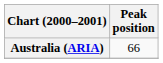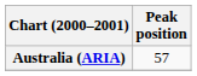 <table class="wikitable plainrowheaders sortable" style="text-align:center">
 <tr>
 <th scope="col">Chart (2000–2001)</th>
 <th scope="col">Peak<br>position</th>
 </tr>
 <tr>
 <th scope="row">Australia (<a href='#'>ARIA</a>)</th>
-<td>66</td>
+<td>57</td>
 </tr>
 <tr>
 </tr>
 <tr>
 </tr>
 <tr>
 </tr>
 <tr>
 </tr>
 <tr>
 </tr>
 <tr>
 </tr>
 <tr>
 </tr>
 <tr>
 </tr>
 <tr>
 </tr>
 <tr>
 </tr>
 </table>
